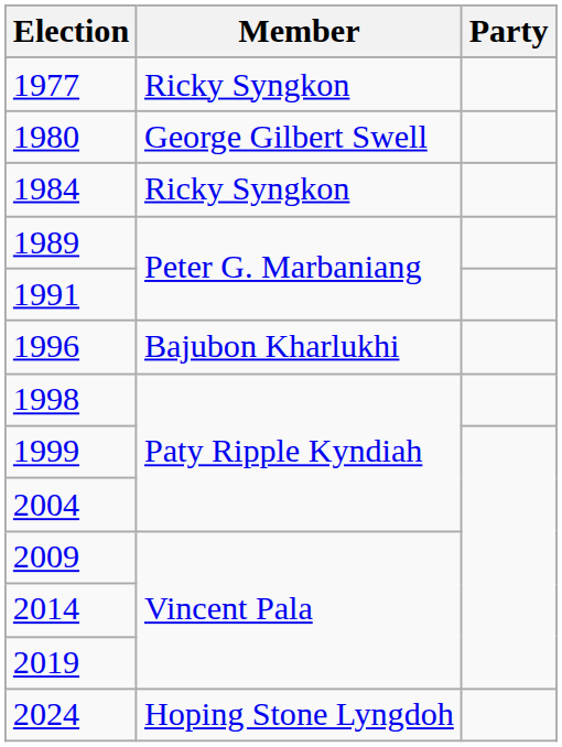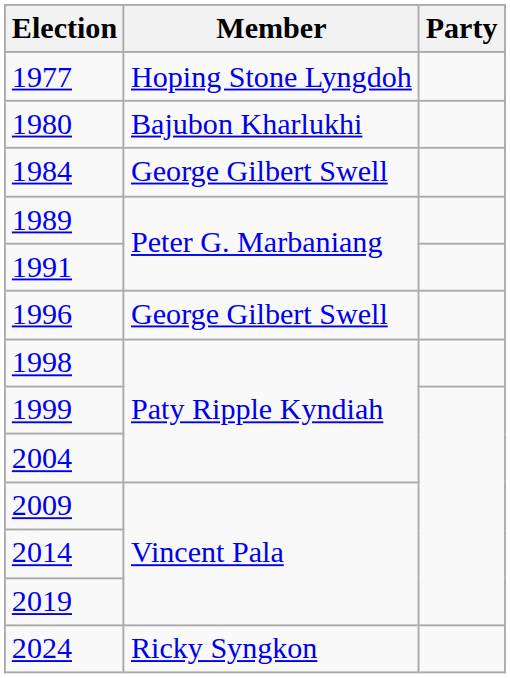 <table class="wikitable sortable">
 <tr>
 <th>Election</th>
 <th>Member</th>
 <th colspan="2">Party</th>
 </tr>
 <tr>
 <td><a href='#'>1977</a></td>
-<td><a href='#'>Ricky Syngkon</a></td>
+<td><a href='#'>Hoping Stone Lyngdoh</a></td>
 <td></td>
 </tr>
 <tr>
 <td><a href='#'>1980</a></td>
-<td><a href='#'>George Gilbert Swell</a></td>
+<td><a href='#'>Bajubon Kharlukhi</a></td>
 <td></td>
 </tr>
 <tr>
 <td><a href='#'>1984</a></td>
-<td><a href='#'>Ricky Syngkon</a></td>
+<td><a href='#'>George Gilbert Swell</a></td>
 <td></td>
 </tr>
 <tr>
 <td><a href='#'>1989</a></td>
 <td rowspan="2"><a href='#'>Peter G. Marbaniang</a></td>
 <td></td>
 </tr>
 <tr>
 <td><a href='#'>1991</a></td>
 </tr>
 <tr>
 <td><a href='#'>1996</a></td>
-<td><a href='#'>Bajubon Kharlukhi</a></td>
+<td><a href='#'>George Gilbert Swell</a></td>
 <td></td>
 </tr>
 <tr>
 <td><a href='#'>1998</a></td>
 <td rowspan="3"><a href='#'>Paty Ripple Kyndiah</a></td>
 <td></td>
 </tr>
 <tr>
 <td><a href='#'>1999</a></td>
 </tr>
 <tr>
 <td><a href='#'>2004</a></td>
 </tr>
 <tr>
 <td><a href='#'>2009</a></td>
 <td rowspan="3"><a href='#'>Vincent Pala</a></td>
 </tr>
 <tr>
 <td><a href='#'>2014</a></td>
 </tr>
 <tr>
 <td><a href='#'>2019</a></td>
 </tr>
 <tr>
 <td><a href='#'>2024</a></td>
-<td><a href='#'>Hoping Stone Lyngdoh</a></td>
+<td><a href='#'>Ricky Syngkon</a></td>
 <td></td>
 </tr>
 </table>
